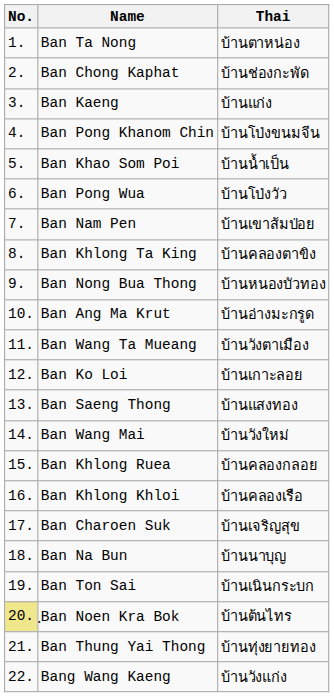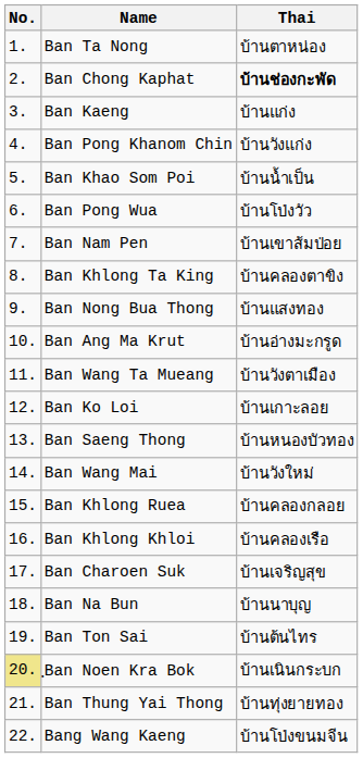 <table class="wikitable sortable">
 <tr>
 <th>No.</th>
 <th>Name</th>
 <th>Thai</th>
 </tr>
 <tr>
 <td>1.</td>
 <td>Ban Ta Nong</td>
 <td>บ้านตาหน่อง</td>
 </tr>
 <tr>
 <td>2.</td>
 <td>Ban Chong Kaphat</td>
-<td>บ้านช่องกะพัด</td>
+<td><strong>บ้านช่องกะพัด</strong></td>
 </tr>
 <tr>
 <td>3.</td>
 <td>Ban Kaeng</td>
 <td>บ้านแก่ง</td>
 </tr>
 <tr>
 <td>4.</td>
 <td>Ban Pong Khanom Chin</td>
-<td>บ้านโป่งขนมจีน</td>
+<td>บ้านวังแก่ง</td>
 </tr>
 <tr>
 <td>5.</td>
 <td>Ban Khao Som Poi</td>
 <td>บ้านน้ำเป็น</td>
 </tr>
 <tr>
 <td>6.</td>
 <td>Ban Pong Wua</td>
 <td>บ้านโป่งวัว</td>
 </tr>
 <tr>
 <td>7.</td>
 <td>Ban Nam Pen</td>
 <td>บ้านเขาส้มป่อย</td>
 </tr>
 <tr>
 <td>8.</td>
 <td>Ban Khlong Ta King</td>
 <td>บ้านคลองตาขิง</td>
 </tr>
 <tr>
 <td>9.</td>
 <td>Ban Nong Bua Thong</td>
-<td>บ้านหนองบัวทอง</td>
+<td>บ้านแสงทอง</td>
 </tr>
 <tr>
 <td>10.</td>
 <td>Ban Ang Ma Krut</td>
 <td>บ้านอ่างมะกรูด</td>
 </tr>
 <tr>
 <td>11.</td>
 <td>Ban Wang Ta Mueang</td>
 <td>บ้านวังตาเมือง</td>
 </tr>
 <tr>
 <td>12.</td>
 <td>Ban Ko Loi</td>
 <td>บ้านเกาะลอย</td>
 </tr>
 <tr>
 <td>13.</td>
 <td>Ban Saeng Thong</td>
-<td>บ้านแสงทอง</td>
+<td>บ้านหนองบัวทอง</td>
 </tr>
 <tr>
 <td>14.</td>
 <td>Ban Wang Mai</td>
 <td>บ้านวังใหม่</td>
 </tr>
 <tr>
 <td>15.</td>
 <td>Ban Khlong Ruea</td>
 <td>บ้านคลองกลอย</td>
 </tr>
 <tr>
 <td>16.</td>
 <td>Ban Khlong Khloi</td>
 <td>บ้านคลองเรือ</td>
 </tr>
 <tr>
 <td>17.</td>
 <td>Ban Charoen Suk</td>
 <td>บ้านเจริญสุข</td>
 </tr>
 <tr>
 <td>18.</td>
 <td>Ban Na Bun</td>
 <td>บ้านนาบุญ</td>
 </tr>
 <tr>
 <td>19.</td>
 <td>Ban Ton Sai</td>
-<td>บ้านเนินกระบก</td>
+<td>บ้านต้นไทร</td>
 </tr>
 <tr>
 <td style="background: khaki;">20.</td>
 <td>ฺBan Noen Kra Bok</td>
-<td>บ้านต้นไทร</td>
+<td>บ้านเนินกระบก</td>
 </tr>
 <tr>
 <td>21.</td>
 <td>Ban Thung Yai Thong</td>
 <td>บ้านทุ่งยายทอง</td>
 </tr>
 <tr>
 <td>22.</td>
 <td>Bang Wang Kaeng</td>
-<td>บ้านวังแก่ง</td>
+<td>บ้านโป่งขนมจีน</td>
 </tr>
 </table>
